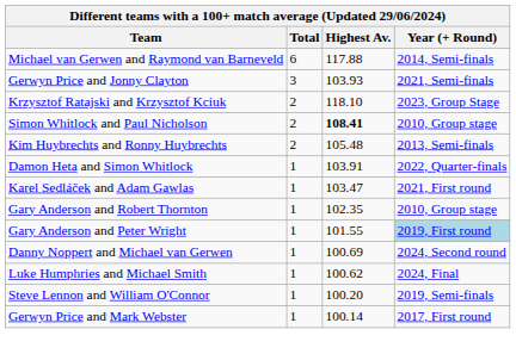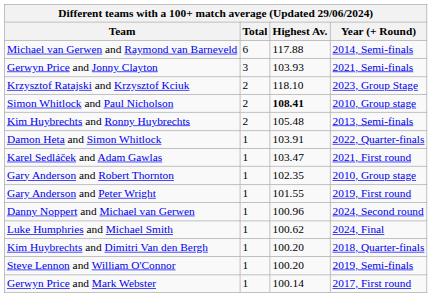 <table class="wikitable sortable">
 <tr>
 <th colspan=4>Different teams with a 100+ match average (Updated 29/06/2024)</th>
 </tr>
 <tr>
 <th>Team</th>
 <th>Total</th>
 <th>Highest Av.</th>
 <th>Year (+ Round)</th>
 </tr>
 <tr>
 <td> <a href='#'>Michael van Gerwen</a> and <a href='#'>Raymond van Barneveld</a></td>
 <td>6</td>
 <td>117.88</td>
 <td><a href='#'>2014, Semi-finals</a></td>
 </tr>
 <tr>
 <td> <a href='#'>Gerwyn Price</a> and <a href='#'>Jonny Clayton</a></td>
 <td>3</td>
 <td>103.93</td>
 <td><a href='#'>2021, Semi-finals</a></td>
 </tr>
 <tr>
 <td> <a href='#'>Krzysztof Ratajski</a> and <a href='#'>Krzysztof Kciuk</a></td>
 <td>2</td>
 <td>118.10</td>
 <td><a href='#'>2023, Group Stage</a></td>
 </tr>
 <tr>
 <td> <a href='#'>Simon Whitlock</a> and <a href='#'>Paul Nicholson</a></td>
 <td>2</td>
 <td><strong>108.41</strong></td>
 <td><a href='#'>2010, Group stage</a></td>
 </tr>
 <tr>
 <td> <a href='#'>Kim Huybrechts</a> and <a href='#'>Ronny Huybrechts</a></td>
 <td>2</td>
 <td>105.48</td>
 <td><a href='#'>2013, Semi-finals</a></td>
 </tr>
 <tr>
 <td> <a href='#'>Damon Heta</a> and <a href='#'>Simon Whitlock</a></td>
 <td>1</td>
 <td>103.91</td>
 <td><a href='#'>2022, Quarter-finals</a></td>
 </tr>
 <tr>
 <td> <a href='#'>Karel Sedláček</a> and <a href='#'>Adam Gawlas</a></td>
 <td>1</td>
 <td>103.47</td>
 <td><a href='#'>2021, First round</a></td>
 </tr>
 <tr>
 <td> <a href='#'>Gary Anderson</a> and <a href='#'>Robert Thornton</a></td>
 <td>1</td>
 <td>102.35</td>
 <td><a href='#'>2010, Group stage</a></td>
 </tr>
 <tr>
 <td> <a href='#'>Gary Anderson</a> and <a href='#'>Peter Wright</a></td>
 <td>1</td>
 <td>101.55</td>
-<td style="background: lightblue;"><a href='#'>2019, First round</a></td>
+<td><a href='#'>2019, First round</a></td>
 </tr>
 <tr>
 <td> <a href='#'>Danny Noppert</a> and <a href='#'>Michael van Gerwen</a></td>
 <td>1</td>
-<td>100.69</td>
+<td>100.96</td>
 <td><a href='#'>2024, Second round</a></td>
 </tr>
 <tr>
 <td> <a href='#'>Luke Humphries</a> and <a href='#'>Michael Smith</a></td>
 <td>1</td>
 <td>100.62</td>
 <td><a href='#'>2024, Final</a></td>
+</tr>
+<tr>
+<td> <a href='#'>Kim Huybrechts</a> and <a href='#'>Dimitri Van den Bergh</a></td>
+<td>1</td>
+<td>100.20</td>
+<td><a href='#'>2018, Quarter-finals</a></td>
 </tr>
 <tr>
 <td> <a href='#'>Steve Lennon</a> and <a href='#'>William O'Connor</a></td>
 <td>1</td>
 <td>100.20</td>
 <td><a href='#'>2019, Semi-finals</a></td>
 </tr>
 <tr>
 <td> <a href='#'>Gerwyn Price</a> and <a href='#'>Mark Webster</a></td>
 <td>1</td>
 <td>100.14</td>
 <td><a href='#'>2017, First round</a></td>
 </tr>
 </table>
